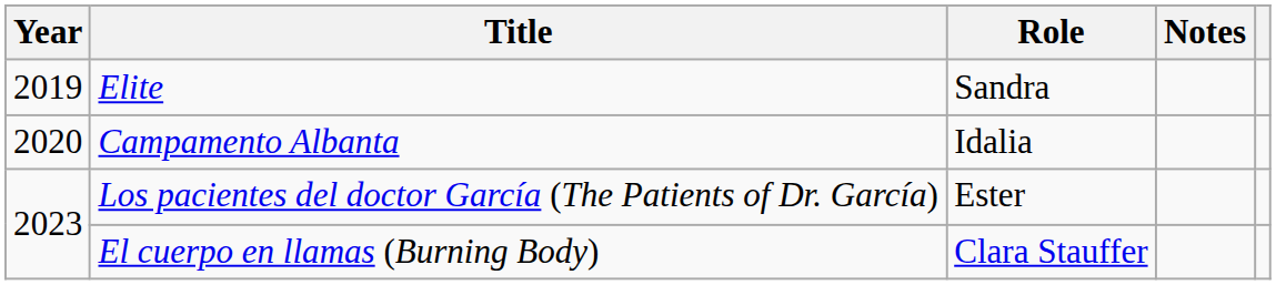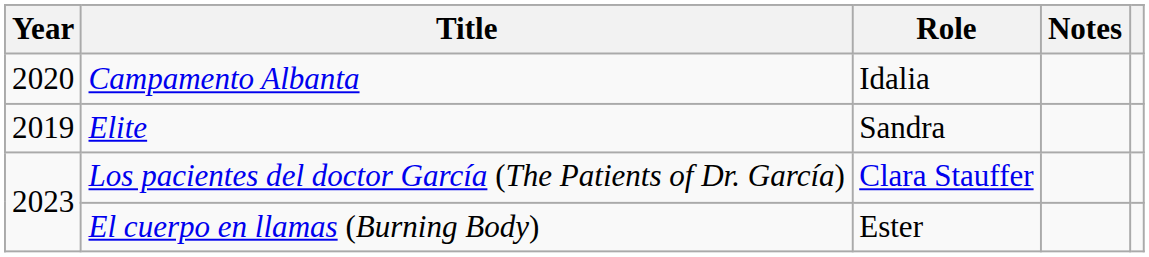 <table class="wikitable sortable">
 <tr>
 <th>Year</th>
 <th>Title</th>
 <th>Role</th>
 <th class="unsortable">Notes</th>
 <th class="unsortable"></th>
 </tr>
 <tr>
+<td align = "center">2020</td>
+<td><em><a href='#'>Campamento Albanta</a></em></td>
+<td>Idalia</td>
+<td></td>
+<td align = "center"></td>
+</tr>
+<tr>
 <td align = "center">2019</td>
 <td><em><a href='#'>Elite</a></em></td>
 <td>Sandra</td>
 <td></td>
 <td align = "center"></td>
 </tr>
 <tr>
-<td align = "center">2020</td>
-<td><em><a href='#'>Campamento Albanta</a></em></td>
-<td>Idalia</td>
-<td></td>
-<td align = "center"></td>
-</tr>
-<tr>
 <td rowspan = "2" align = "center">2023</td>
 <td><em><a href='#'>Los pacientes del doctor García</a></em> (<em>The Patients of Dr. García</em>)</td>
-<td>Ester</td>
+<td><a href='#'>Clara Stauffer</a></td>
 <td></td>
 <td align = "center"></td>
 </tr>
 <tr>
 <td><em><a href='#'>El cuerpo en llamas</a></em> (<em>Burning Body</em>)</td>
-<td><a href='#'>Clara Stauffer</a></td>
+<td>Ester</td>
 <td></td>
 <td align = "center"></td>
 </tr>
 </table>
